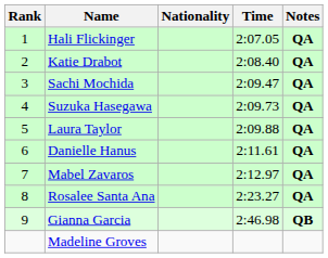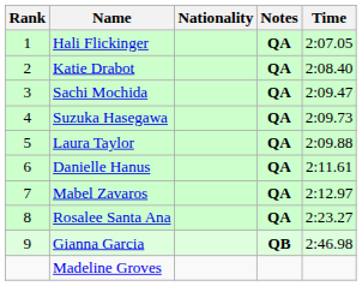 <table class="wikitable sortable" style="text-align:center">
 <tr>
 <th>Rank</th>
 <th>Name</th>
 <th>Nationality</th>
+<th>Notes</th>
 <th>Time</th>
-<th>Notes</th>
 </tr>
 <tr bgcolor=ccffcc>
 <td>1</td>
 <td align=left><a href='#'>Hali Flickinger</a></td>
 <td align=left></td>
+<td><strong>QA</strong></td>
 <td>2:07.05</td>
-<td><strong>QA</strong></td>
 </tr>
 <tr bgcolor=ccffcc>
 <td>2</td>
 <td align=left><a href='#'>Katie Drabot</a></td>
 <td align=left></td>
+<td><strong>QA</strong></td>
 <td>2:08.40</td>
-<td><strong>QA</strong></td>
 </tr>
 <tr bgcolor=ccffcc>
 <td>3</td>
 <td align=left><a href='#'>Sachi Mochida</a></td>
 <td align=left></td>
+<td><strong>QA</strong></td>
 <td>2:09.47</td>
-<td><strong>QA</strong></td>
 </tr>
 <tr bgcolor=ccffcc>
 <td>4</td>
 <td align=left><a href='#'>Suzuka Hasegawa</a></td>
 <td align=left></td>
+<td><strong>QA</strong></td>
 <td>2:09.73</td>
-<td><strong>QA</strong></td>
 </tr>
 <tr bgcolor=ccffcc>
 <td>5</td>
 <td align=left><a href='#'>Laura Taylor</a></td>
 <td align=left></td>
+<td><strong>QA</strong></td>
 <td>2:09.88</td>
-<td><strong>QA</strong></td>
 </tr>
 <tr bgcolor=ccffcc>
 <td>6</td>
 <td align=left><a href='#'>Danielle Hanus</a></td>
 <td align=left></td>
+<td><strong>QA</strong></td>
 <td>2:11.61</td>
-<td><strong>QA</strong></td>
 </tr>
 <tr bgcolor=ccffcc>
 <td>7</td>
 <td align=left><a href='#'>Mabel Zavaros</a></td>
 <td align=left></td>
+<td><strong>QA</strong></td>
 <td>2:12.97</td>
-<td><strong>QA</strong></td>
 </tr>
 <tr bgcolor=ccffcc>
 <td>8</td>
 <td align=left><a href='#'>Rosalee Santa Ana</a></td>
 <td align=left></td>
+<td><strong>QA</strong></td>
 <td>2:23.27</td>
-<td><strong>QA</strong></td>
 </tr>
 <tr bgcolor=ddffdd>
 <td>9</td>
 <td align=left><a href='#'>Gianna Garcia</a></td>
 <td align=left></td>
+<td><strong>QB</strong></td>
 <td>2:46.98</td>
-<td><strong>QB</strong></td>
 </tr>
 <tr>
 <td></td>
 <td align=left><a href='#'>Madeline Groves</a></td>
 <td align=left></td>
 <td></td>
 <td></td>
 </tr>
 </table>
